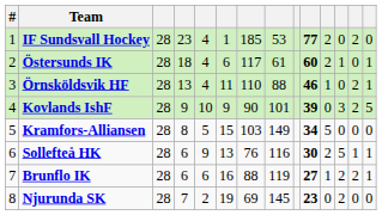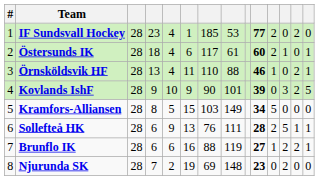 <table class="wikitable sortable">
 <tr>
 <th>#</th>
 <th>Team</th>
 <th></th>
 <th></th>
 <th></th>
 <th></th>
 <th></th>
 <th></th>
 <th></th>
 <th></th>
 <th></th>
 <th></th>
 <th></th>
 <th></th>
 </tr>
 <tr style="background: #D0F0C0;">
 <td>1</td>
 <td><strong><a href='#'>IF Sundsvall Hockey</a></strong></td>
 <td style="text-align: center;">28</td>
 <td style="text-align: center;">23</td>
 <td style="text-align: center;">4</td>
 <td style="text-align: center;">1</td>
 <td style="text-align: center;">185</td>
 <td style="text-align: center;">53</td>
 <td style="text-align: center;"></td>
 <td style="text-align: center;"><strong>77</strong></td>
 <td style="text-align: center;">2</td>
 <td style="text-align: center;">0</td>
 <td style="text-align: center;">2</td>
 <td style="text-align: center;">0</td>
 </tr>
 <tr style="background: #D0F0C0;">
 <td>2</td>
 <td><strong><a href='#'>Östersunds IK</a></strong></td>
 <td style="text-align: center;">28</td>
 <td style="text-align: center;">18</td>
 <td style="text-align: center;">4</td>
 <td style="text-align: center;">6</td>
 <td style="text-align: center;">117</td>
 <td style="text-align: center;">61</td>
 <td style="text-align: center;"></td>
 <td style="text-align: center;"><strong>60</strong></td>
 <td style="text-align: center;">2</td>
 <td style="text-align: center;">1</td>
 <td style="text-align: center;">0</td>
 <td style="text-align: center;">1</td>
 </tr>
 <tr style="background: #D0F0C0;">
 <td>3</td>
 <td><strong><a href='#'>Örnsköldsvik HF</a></strong></td>
 <td style="text-align: center;">28</td>
 <td style="text-align: center;">13</td>
 <td style="text-align: center;">4</td>
 <td style="text-align: center;">11</td>
 <td style="text-align: center;">110</td>
 <td style="text-align: center;">88</td>
 <td style="text-align: center;"></td>
 <td style="text-align: center;"><strong>46</strong></td>
 <td style="text-align: center;">1</td>
 <td style="text-align: center;">0</td>
 <td style="text-align: center;">2</td>
 <td style="text-align: center;">1</td>
 </tr>
 <tr style="background: #D0F0C0;">
 <td>4</td>
 <td><strong><a href='#'>Kovlands IshF</a></strong></td>
 <td style="text-align: center;">28</td>
 <td style="text-align: center;">9</td>
 <td style="text-align: center;">10</td>
 <td style="text-align: center;">9</td>
 <td style="text-align: center;">90</td>
 <td style="text-align: center;">101</td>
 <td style="text-align: center;"></td>
 <td style="text-align: center;"><strong>39</strong></td>
 <td style="text-align: center;">0</td>
 <td style="text-align: center;">3</td>
 <td style="text-align: center;">2</td>
 <td style="text-align: center;">5</td>
 </tr>
 <tr>
 <td>5</td>
 <td><strong><a href='#'>Kramfors-Alliansen</a></strong></td>
 <td style="text-align: center;">28</td>
 <td style="text-align: center;">8</td>
 <td style="text-align: center;">5</td>
 <td style="text-align: center;">15</td>
 <td style="text-align: center;">103</td>
 <td style="text-align: center;">149</td>
 <td style="text-align: center;"></td>
 <td style="text-align: center;"><strong>34</strong></td>
 <td style="text-align: center;">5</td>
 <td style="text-align: center;">0</td>
 <td style="text-align: center;">0</td>
 <td style="text-align: center;">0</td>
 </tr>
 <tr>
 <td>6</td>
 <td><strong><a href='#'>Sollefteå HK</a></strong></td>
 <td style="text-align: center;">28</td>
 <td style="text-align: center;">6</td>
 <td style="text-align: center;">9</td>
 <td style="text-align: center;">13</td>
 <td style="text-align: center;">76</td>
-<td style="text-align: center;">116</td>
+<td style="text-align: center;">111</td>
 <td style="text-align: center;"></td>
-<td style="text-align: center;"><strong>30</strong></td>
+<td style="text-align: center;"><strong>28</strong></td>
 <td style="text-align: center;">2</td>
 <td style="text-align: center;">5</td>
 <td style="text-align: center;">1</td>
 <td style="text-align: center;">1</td>
 </tr>
 <tr>
 <td>7</td>
 <td><strong><a href='#'>Brunflo IK</a></strong></td>
 <td style="text-align: center;">28</td>
 <td style="text-align: center;">6</td>
 <td style="text-align: center;">6</td>
 <td style="text-align: center;">16</td>
 <td style="text-align: center;">88</td>
 <td style="text-align: center;">119</td>
 <td style="text-align: center;"></td>
 <td style="text-align: center;"><strong>27</strong></td>
 <td style="text-align: center;">1</td>
 <td style="text-align: center;">2</td>
 <td style="text-align: center;">2</td>
 <td style="text-align: center;">1</td>
 </tr>
 <tr>
 <td>8</td>
 <td><strong><a href='#'>Njurunda SK</a></strong></td>
 <td style="text-align: center;">28</td>
 <td style="text-align: center;">7</td>
 <td style="text-align: center;">2</td>
 <td style="text-align: center;">19</td>
 <td style="text-align: center;">69</td>
-<td style="text-align: center;">145</td>
+<td style="text-align: center;">148</td>
 <td style="text-align: center;"></td>
 <td style="text-align: center;"><strong>23</strong></td>
 <td style="text-align: center;">0</td>
 <td style="text-align: center;">2</td>
 <td style="text-align: center;">0</td>
 <td style="text-align: center;">0</td>
 </tr>
 </table>
